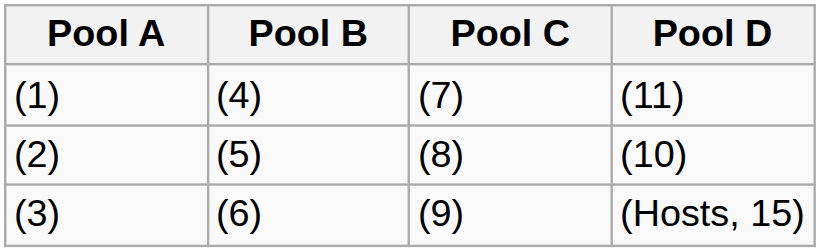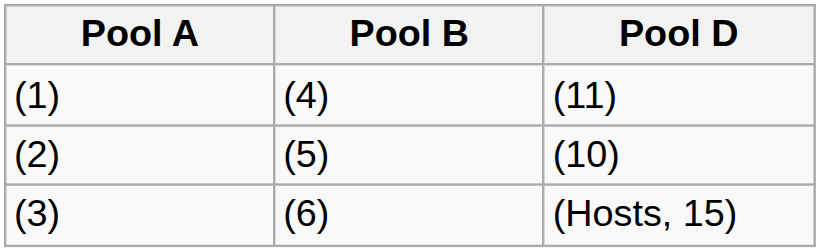 <table class="wikitable">
 <tr>
 <th width=25%>Pool A</th>
 <th width=25%>Pool B</th>
-<th width=25%>Pool C</th>
 <th width=25%>Pool D</th>
 </tr>
 <tr>
 <td> (1)</td>
 <td> (4)</td>
-<td> (7)</td>
 <td> (11)</td>
 </tr>
 <tr>
 <td> (2)</td>
 <td> (5)</td>
-<td> (8)</td>
 <td> (10)</td>
 </tr>
 <tr>
 <td> (3)</td>
 <td> (6)</td>
-<td> (9)</td>
 <td> (Hosts, 15)</td>
 </tr>
 </table>
